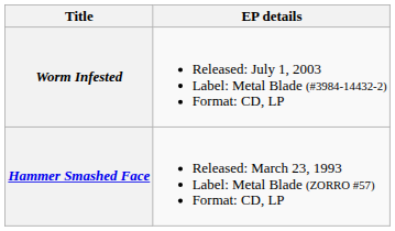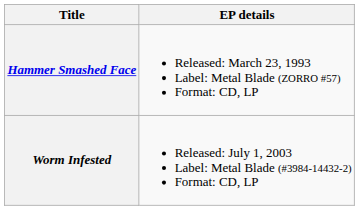 <table class ="wikitable plainrowheaders">
 <tr>
 <th scope="col">Title</th>
 <th scope="col">EP details</th>
 </tr>
 <tr>
+<th scope="row"><em><a href='#'>Hammer Smashed Face</a></em></th>
+<td><br><ul><li>Released: March 23, 1993</li><li>Label: Metal Blade <small>(ZORRO #57)</small></li><li>Format: CD, LP</li></ul></td>
+</tr>
+<tr>
 <th scope="row"><em>Worm Infested</em></th>
 <td><br><ul><li>Released: July 1, 2003</li><li>Label: Metal Blade <small>(#3984-14432-2)</small></li><li>Format: CD, LP</li></ul></td>
 </tr>
-<tr>
-<th scope="row"><em><a href='#'>Hammer Smashed Face</a></em></th>
-<td><br><ul><li>Released: March 23, 1993</li><li>Label: Metal Blade <small>(ZORRO #57)</small></li><li>Format: CD, LP</li></ul></td>
-</tr>
 </table>
